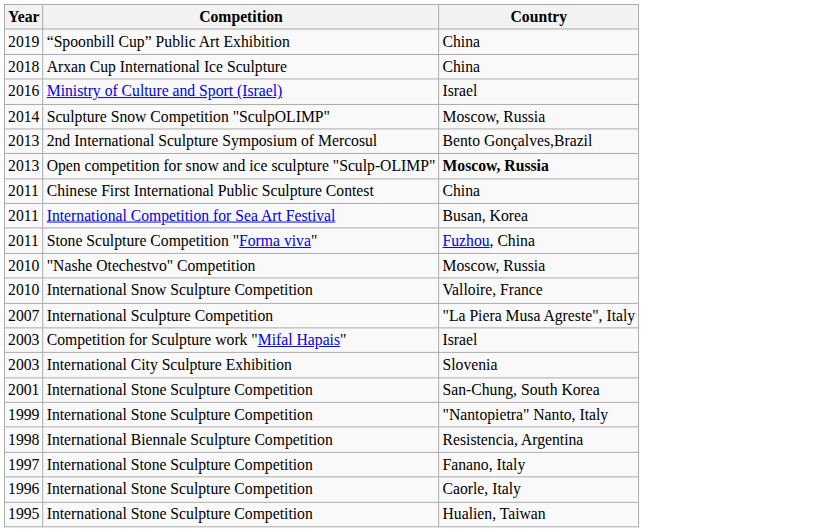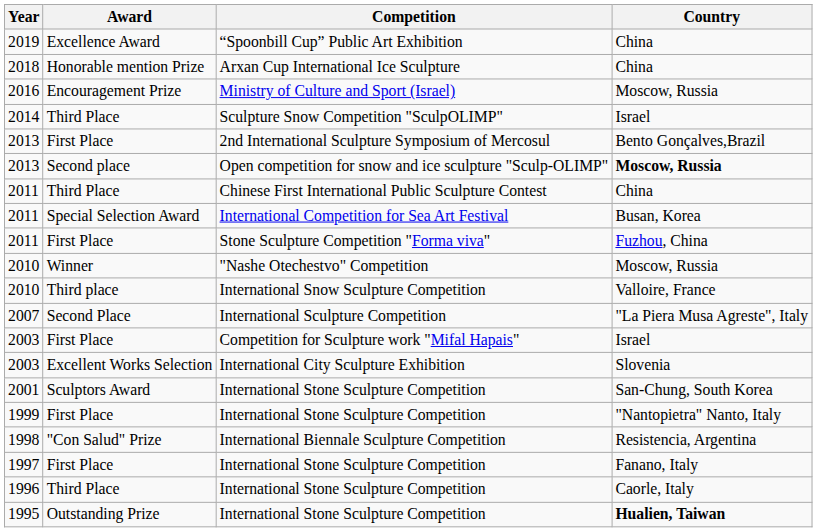 <table class="wikitable">
 <tr>
 <th>Year</th>
+<th>Award</th>
 <th>Competition</th>
 <th>Country</th>
 </tr>
 <tr>
 <td>2019</td>
+<td>Excellence Award</td>
 <td>“Spoonbill Cup” Public Art Exhibition</td>
 <td>China</td>
 </tr>
 <tr>
 <td>2018</td>
+<td>Honorable mention Prize</td>
 <td>Arxan Cup International Ice Sculpture</td>
 <td>China</td>
 </tr>
 <tr>
 <td>2016</td>
+<td>Encouragement Prize</td>
 <td><a href='#'>Ministry of Culture and Sport (Israel)</a></td>
+<td>Moscow, Russia</td>
+</tr>
+<tr>
+<td>2014</td>
+<td>Third Place</td>
+<td>Sculpture Snow Competition "SculpOLIMP"</td>
 <td>Israel</td>
 </tr>
 <tr>
-<td>2014</td>
-<td>Sculpture Snow Competition "SculpOLIMP"</td>
-<td>Moscow, Russia</td>
-</tr>
-<tr>
 <td>2013</td>
+<td>First Place</td>
 <td>2nd International Sculpture Symposium of Mercosul</td>
 <td>Bento Gonçalves,Brazil</td>
 </tr>
 <tr>
 <td>2013</td>
+<td>Second place</td>
 <td>Open competition for snow and ice sculpture "Sculp-OLIMP"</td>
 <td><strong>Moscow, Russia</strong></td>
 </tr>
 <tr>
 <td>2011</td>
+<td>Third Place</td>
 <td>Chinese First International Public Sculpture Contest</td>
 <td>China</td>
 </tr>
 <tr>
 <td>2011</td>
+<td>Special Selection Award</td>
 <td><a href='#'>International Competition for Sea Art Festival</a></td>
 <td>Busan, Korea</td>
 </tr>
 <tr>
 <td>2011</td>
+<td>First Place</td>
 <td>Stone Sculpture Competition "<a href='#'>Forma viva</a>"</td>
 <td><a href='#'>Fuzhou</a>, China</td>
 </tr>
 <tr>
 <td>2010</td>
+<td>Winner</td>
 <td>"Nashe Otechestvo" Competition</td>
 <td>Moscow, Russia</td>
 </tr>
 <tr>
 <td>2010</td>
+<td>Third place</td>
 <td>International Snow Sculpture Competition</td>
 <td>Valloire, France</td>
 </tr>
 <tr>
 <td>2007</td>
+<td>Second Place</td>
 <td>International Sculpture Competition</td>
 <td>"La Piera Musa Agreste", Italy</td>
 </tr>
 <tr>
 <td>2003</td>
+<td>First Place</td>
 <td>Competition for Sculpture work "<a href='#'>Mifal Hapais</a>"</td>
 <td>Israel</td>
 </tr>
 <tr>
 <td>2003</td>
+<td>Excellent Works Selection</td>
 <td>International City Sculpture Exhibition</td>
 <td>Slovenia</td>
 </tr>
 <tr>
 <td>2001</td>
+<td>Sculptors Award</td>
 <td>International Stone Sculpture Competition</td>
 <td>San-Chung, South Korea</td>
 </tr>
 <tr>
 <td>1999</td>
+<td>First Place</td>
 <td>International Stone Sculpture Competition</td>
 <td>"Nantopietra" Nanto, Italy</td>
 </tr>
 <tr>
 <td>1998</td>
+<td>"Con Salud" Prize</td>
 <td>International Biennale Sculpture Competition</td>
 <td>Resistencia, Argentina</td>
 </tr>
 <tr>
 <td>1997</td>
+<td>First Place</td>
 <td>International Stone Sculpture Competition</td>
 <td>Fanano, Italy</td>
 </tr>
 <tr>
 <td>1996</td>
+<td>Third Place</td>
 <td>International Stone Sculpture Competition</td>
 <td>Caorle, Italy</td>
 </tr>
 <tr>
 <td>1995</td>
+<td>Outstanding Prize</td>
 <td>International Stone Sculpture Competition</td>
-<td>Hualien, Taiwan</td>
+<td><strong>Hualien, Taiwan</strong></td>
 </tr>
 </table>
